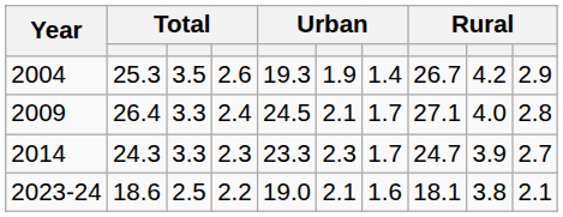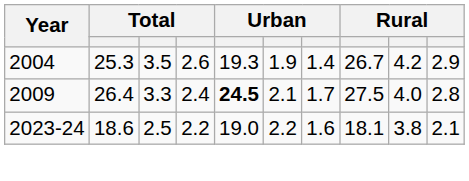 <table class="wikitable" style="text-align:right;">
 <tr>
 <th rowspan=2>Year</th>
 <th colspan=3>Total</th>
 <th colspan=3>Urban</th>
 <th colspan=3>Rural</th>
 </tr>
 <tr>
 <th></th>
 <th></th>
 <th></th>
 <th></th>
 <th></th>
 <th></th>
 <th></th>
 <th></th>
 <th></th>
 </tr>
 <tr>
 <td align=left>2004</td>
 <td>25.3</td>
 <td>3.5</td>
 <td>2.6</td>
 <td>19.3</td>
 <td>1.9</td>
 <td>1.4</td>
 <td>26.7</td>
 <td>4.2</td>
 <td>2.9</td>
 </tr>
 <tr>
 <td align=left>2009</td>
 <td>26.4</td>
 <td>3.3</td>
 <td>2.4</td>
-<td>24.5</td>
+<td><strong>24.5</strong></td>
 <td>2.1</td>
 <td>1.7</td>
-<td>27.1</td>
+<td>27.5</td>
 <td>4.0</td>
 <td>2.8</td>
-</tr>
-<tr>
-<td align=left>2014</td>
-<td>24.3</td>
-<td>3.3</td>
-<td>2.3</td>
-<td>23.3</td>
-<td>2.3</td>
-<td>1.7</td>
-<td>24.7</td>
-<td>3.9</td>
-<td>2.7</td>
 </tr>
 <tr>
 <td align=left>2023-24</td>
 <td>18.6</td>
 <td>2.5</td>
 <td>2.2</td>
 <td>19.0</td>
-<td>2.1</td>
+<td>2.2</td>
 <td>1.6</td>
 <td>18.1</td>
 <td>3.8</td>
 <td>2.1</td>
 </tr>
 </table>
